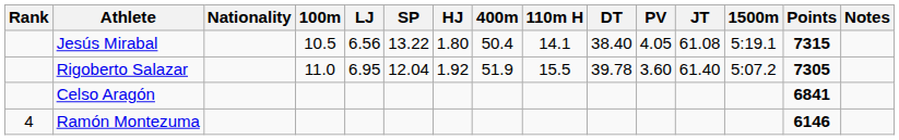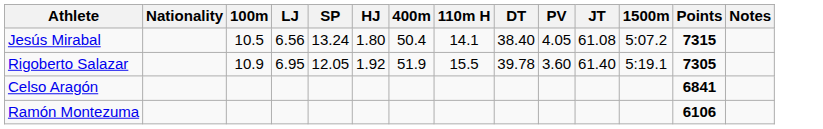 <table class="wikitable sortable" style=" text-align:center;">
 <tr>
-<th>Rank</th>
 <th>Athlete</th>
 <th>Nationality</th>
 <th>100m</th>
 <th>LJ</th>
 <th>SP</th>
 <th>HJ</th>
 <th>400m</th>
 <th>110m H</th>
 <th>DT</th>
 <th>PV</th>
 <th>JT</th>
 <th>1500m</th>
 <th>Points</th>
 <th>Notes</th>
 </tr>
 <tr>
-<td></td>
 <td align=left><a href='#'>Jesús Mirabal</a></td>
 <td align=left></td>
 <td>10.5</td>
 <td>6.56</td>
-<td>13.22</td>
+<td>13.24</td>
 <td>1.80</td>
 <td>50.4</td>
 <td>14.1</td>
 <td>38.40</td>
 <td>4.05</td>
 <td>61.08</td>
-<td>5:19.1</td>
+<td>5:07.2</td>
 <td><strong>7315</strong></td>
 <td></td>
 </tr>
 <tr>
-<td></td>
 <td align=left><a href='#'>Rigoberto Salazar</a></td>
 <td align=left></td>
-<td>11.0</td>
+<td>10.9</td>
 <td>6.95</td>
-<td>12.04</td>
+<td>12.05</td>
 <td>1.92</td>
 <td>51.9</td>
 <td>15.5</td>
 <td>39.78</td>
 <td>3.60</td>
 <td>61.40</td>
-<td>5:07.2</td>
+<td>5:19.1</td>
 <td><strong>7305</strong></td>
 <td></td>
 </tr>
 <tr>
-<td></td>
 <td align=left><a href='#'>Celso Aragón</a></td>
 <td align=left></td>
 <td></td>
 <td></td>
 <td></td>
 <td></td>
 <td></td>
 <td></td>
 <td></td>
 <td></td>
 <td></td>
 <td></td>
 <td><strong>6841</strong></td>
 <td></td>
 </tr>
 <tr>
-<td>4</td>
 <td align=left><a href='#'>Ramón Montezuma</a></td>
 <td align=left></td>
 <td></td>
 <td></td>
 <td></td>
 <td></td>
 <td></td>
 <td></td>
 <td></td>
 <td></td>
 <td></td>
 <td></td>
-<td><strong>6146</strong></td>
+<td><strong>6106</strong></td>
 <td></td>
 </tr>
 </table>
